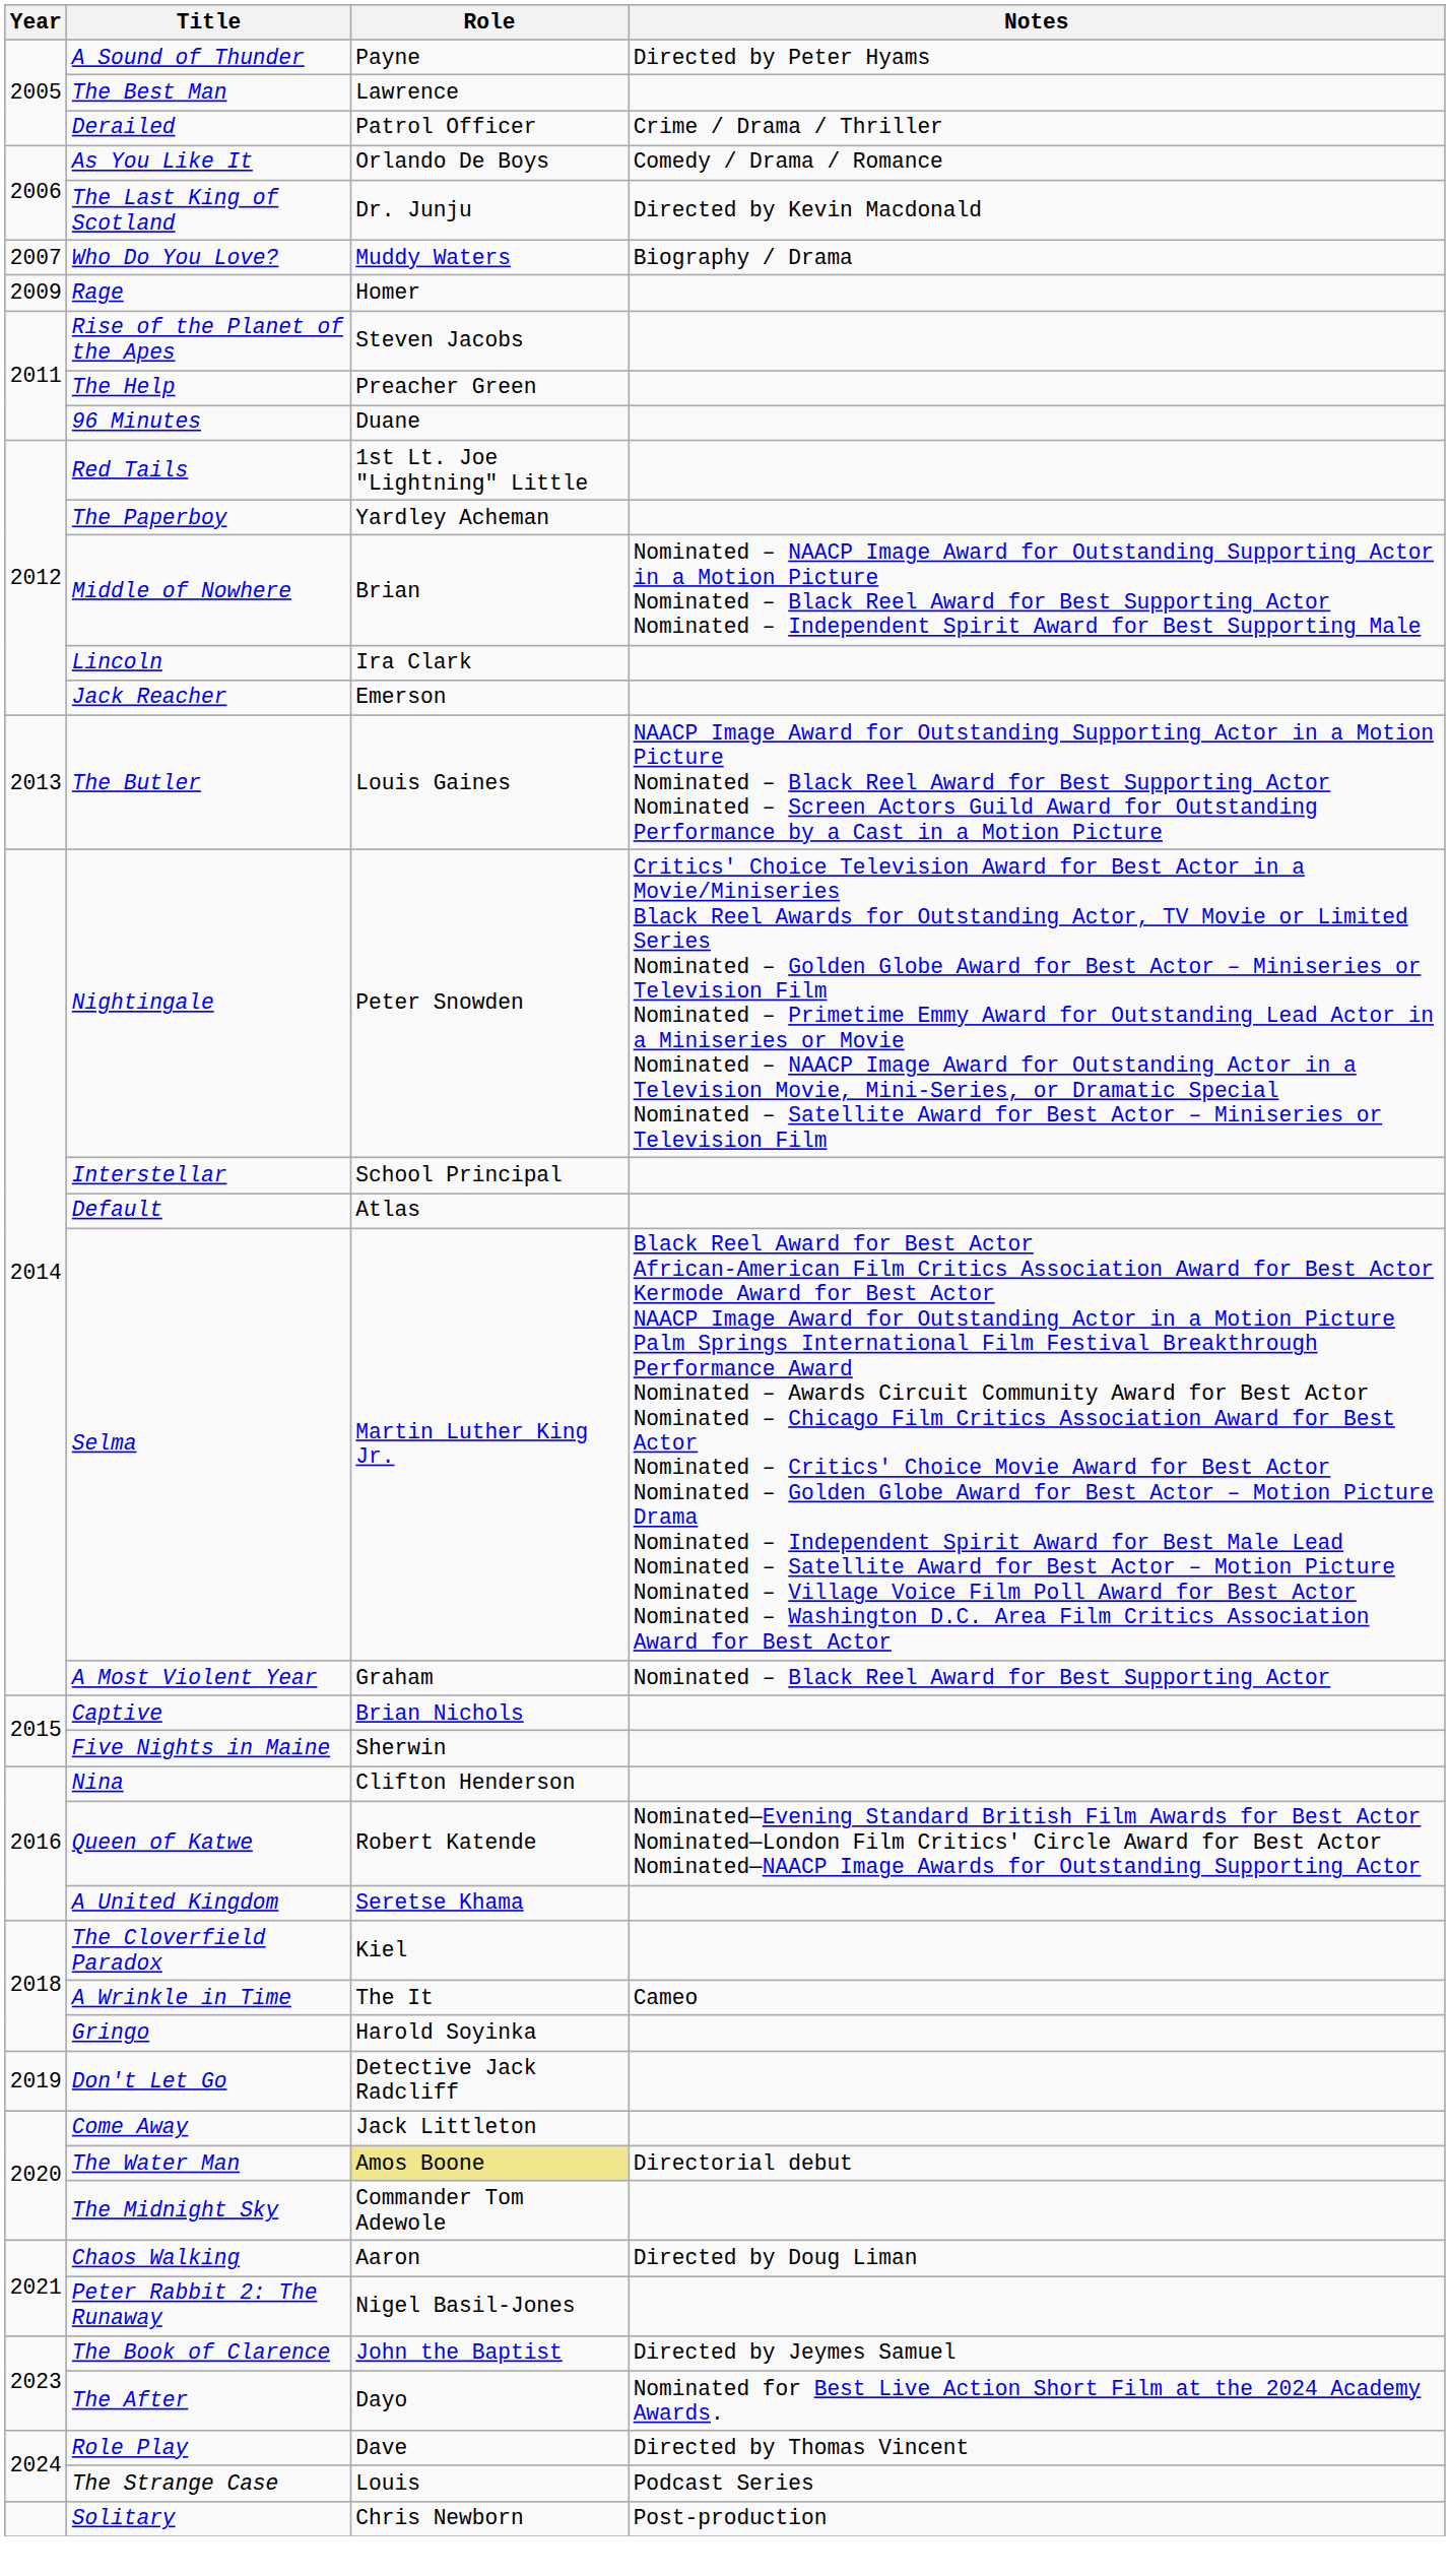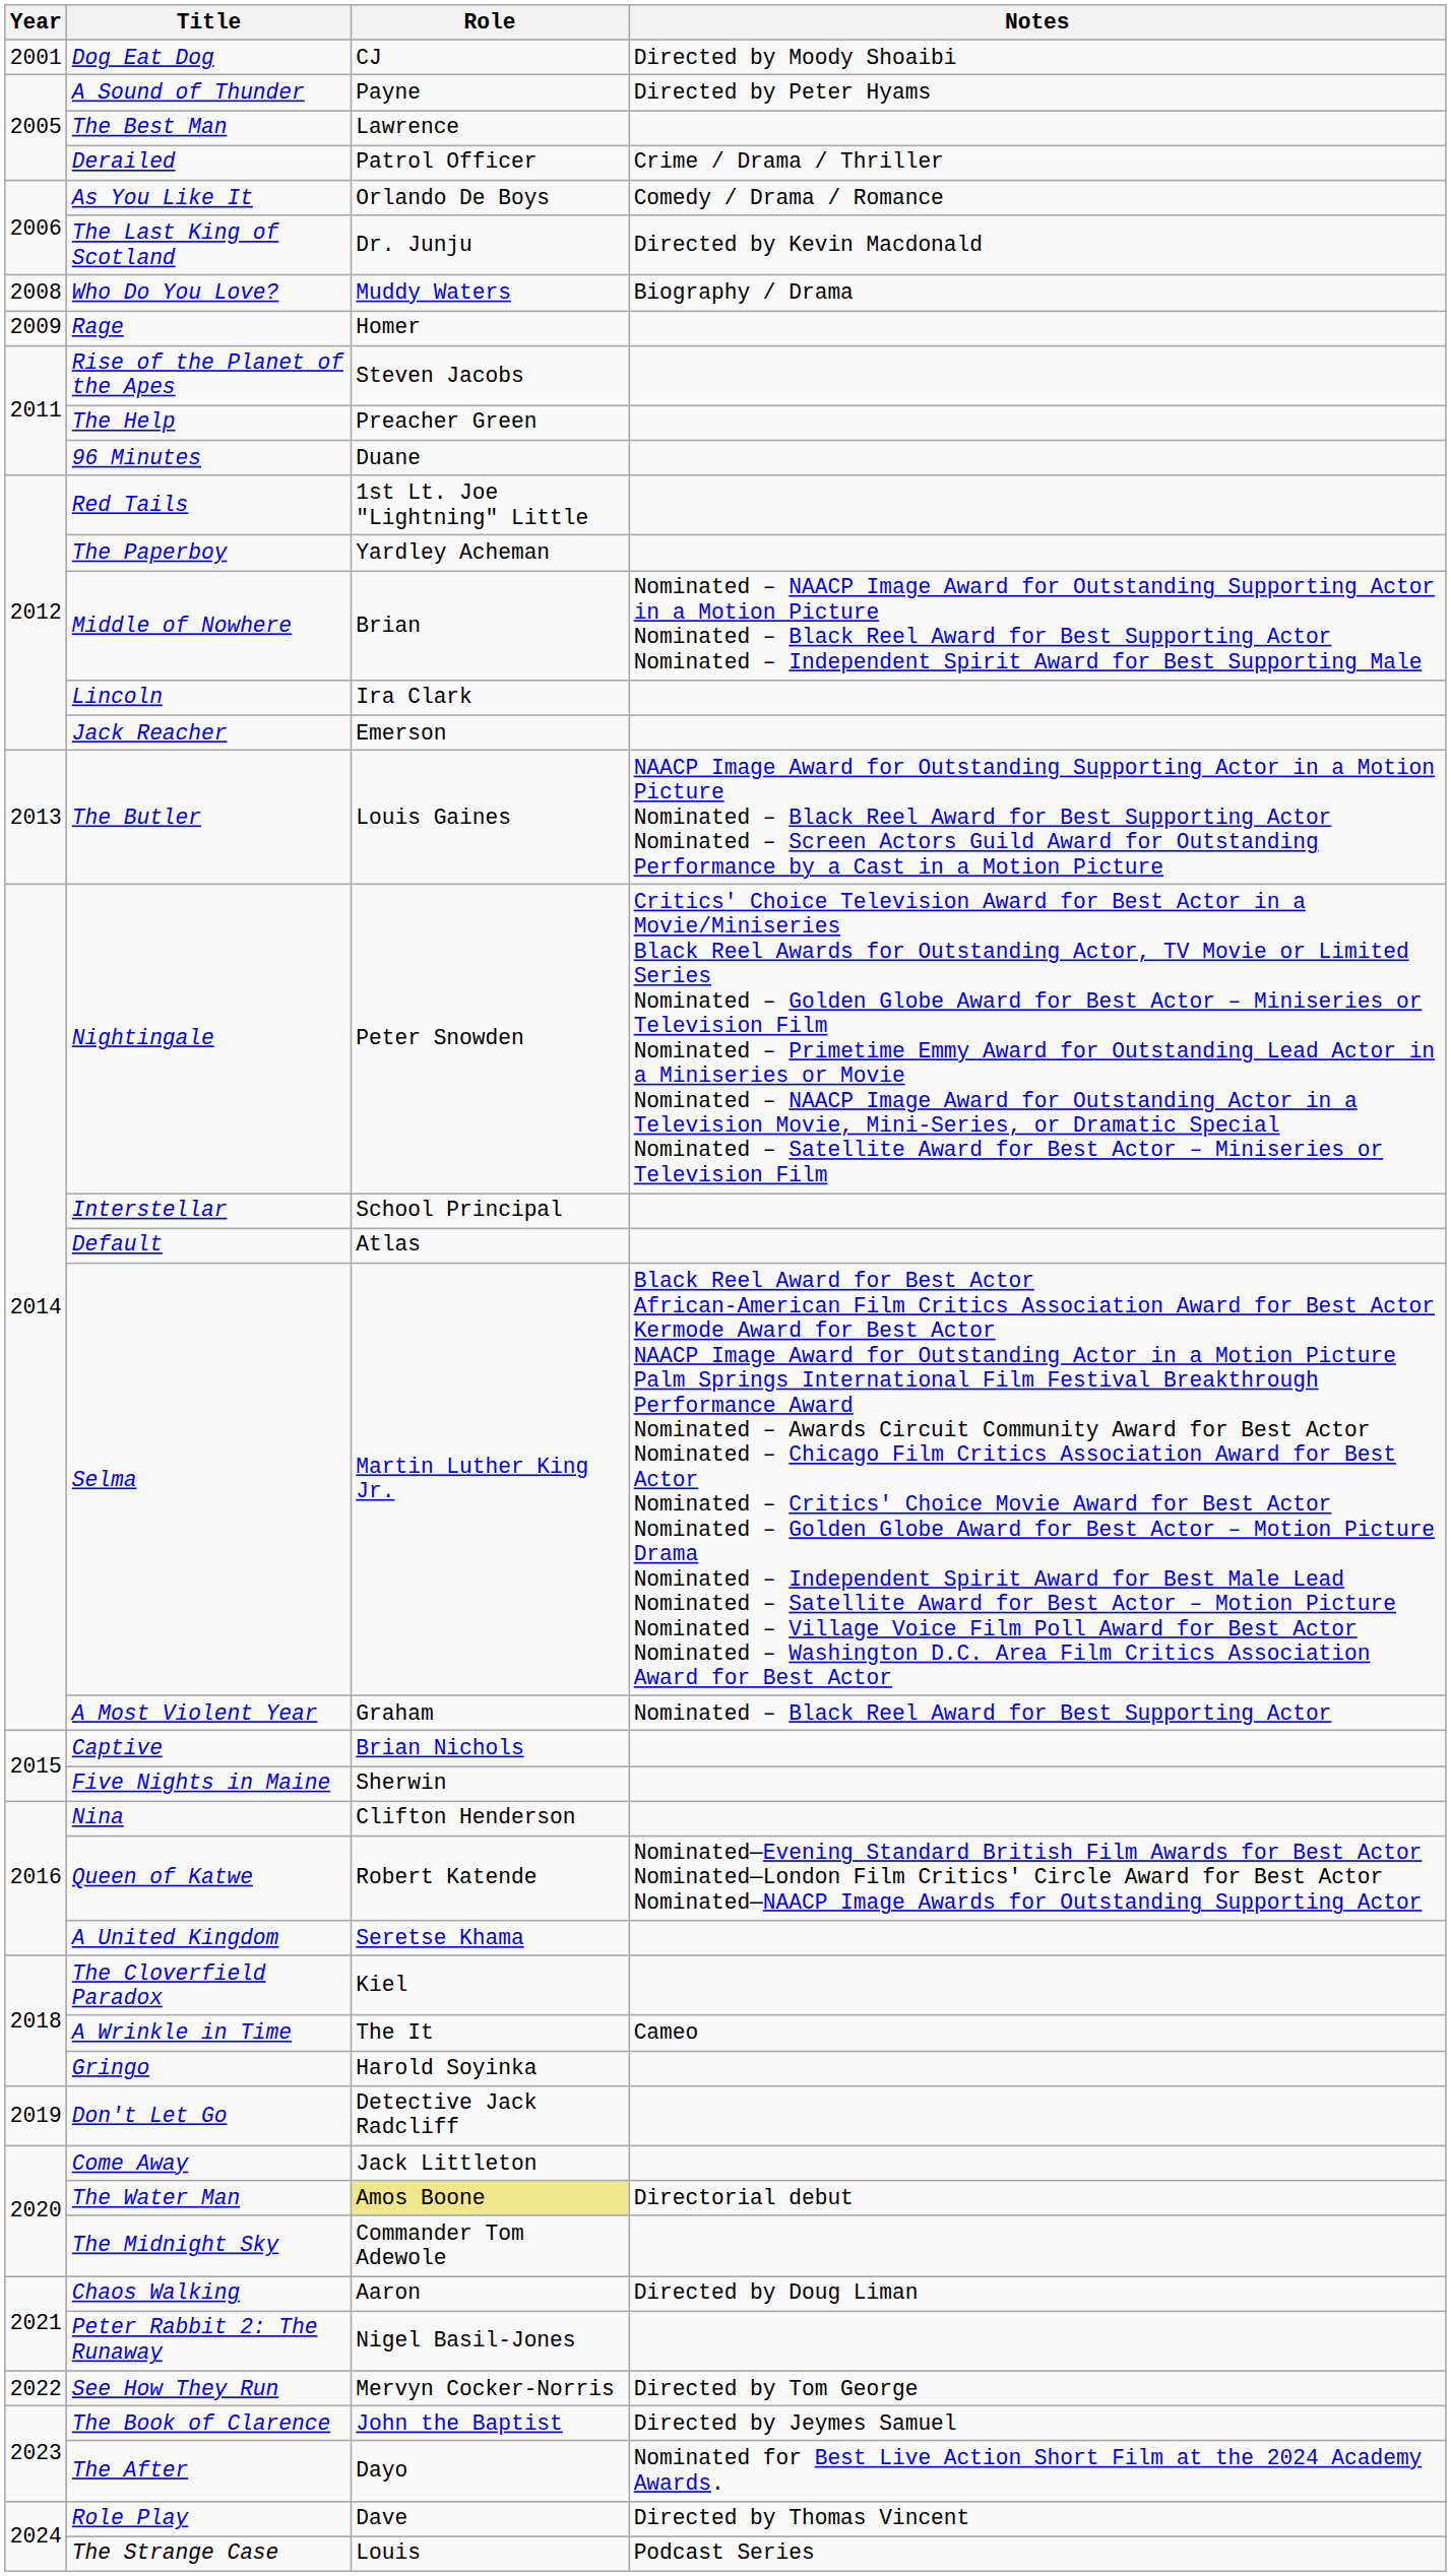 <table class="wikitable sortable">
 <tr>
 <th>Year</th>
 <th>Title</th>
 <th>Role</th>
 <th class="unsortable">Notes</th>
+</tr>
+<tr>
+<td>2001</td>
+<td><em><a href='#'>Dog Eat Dog</a></em></td>
+<td>CJ</td>
+<td>Directed by Moody Shoaibi</td>
 </tr>
 <tr>
 <td rowspan=3>2005</td>
 <td><em><a href='#'>A Sound of Thunder</a></em></td>
 <td>Payne</td>
 <td>Directed by Peter Hyams</td>
 </tr>
 <tr>
 <td><em><a href='#'>The Best Man</a></em></td>
 <td>Lawrence</td>
 <td></td>
 </tr>
 <tr>
 <td><em><a href='#'>Derailed</a></em></td>
 <td>Patrol Officer</td>
 <td>Crime / Drama / Thriller</td>
 </tr>
 <tr>
 <td rowspan=2>2006</td>
 <td><em><a href='#'>As You Like It</a></em></td>
 <td>Orlando De Boys</td>
 <td>Comedy / Drama / Romance</td>
 </tr>
 <tr>
 <td><em><a href='#'>The Last King of Scotland</a></em></td>
 <td>Dr. Junju</td>
 <td>Directed by Kevin Macdonald</td>
 </tr>
 <tr>
-<td>2007</td>
+<td>2008</td>
 <td><em><a href='#'>Who Do You Love?</a></em></td>
 <td><a href='#'>Muddy Waters</a></td>
 <td>Biography / Drama</td>
 </tr>
 <tr>
 <td>2009</td>
 <td><em><a href='#'>Rage</a></em></td>
 <td>Homer</td>
 <td></td>
 </tr>
 <tr>
 <td rowspan=3>2011</td>
 <td><em><a href='#'>Rise of the Planet of the Apes</a></em></td>
 <td>Steven Jacobs</td>
 <td></td>
 </tr>
 <tr>
 <td><em><a href='#'>The Help</a></em></td>
 <td>Preacher Green</td>
 <td></td>
 </tr>
 <tr>
 <td><em><a href='#'>96 Minutes</a></em></td>
 <td>Duane</td>
 <td></td>
 </tr>
 <tr>
 <td rowspan=5>2012</td>
 <td><em><a href='#'>Red Tails</a></em></td>
 <td>1st Lt. Joe "Lightning" Little</td>
 <td></td>
 </tr>
 <tr>
 <td><em><a href='#'>The Paperboy</a></em></td>
 <td>Yardley Acheman</td>
 <td></td>
 </tr>
 <tr>
 <td><em><a href='#'>Middle of Nowhere</a></em></td>
 <td>Brian</td>
 <td>Nominated – <a href='#'>NAACP Image Award for Outstanding Supporting Actor in a Motion Picture</a> <br> Nominated – <a href='#'>Black Reel Award for Best Supporting Actor</a> <br> Nominated – <a href='#'>Independent Spirit Award for Best Supporting Male</a></td>
 </tr>
 <tr>
 <td><em><a href='#'>Lincoln</a></em></td>
 <td>Ira Clark</td>
 <td></td>
 </tr>
 <tr>
 <td><em><a href='#'>Jack Reacher</a></em></td>
 <td>Emerson</td>
 <td></td>
 </tr>
 <tr>
 <td>2013</td>
 <td><em><a href='#'>The Butler</a></em></td>
 <td>Louis Gaines</td>
 <td><a href='#'>NAACP Image Award for Outstanding Supporting Actor in a Motion Picture</a> <br> Nominated – <a href='#'>Black Reel Award for Best Supporting Actor</a> <br> Nominated – <a href='#'>Screen Actors Guild Award for Outstanding Performance by a Cast in a Motion Picture</a></td>
 </tr>
 <tr>
 <td rowspan=5>2014</td>
 <td><em><a href='#'>Nightingale</a></em></td>
 <td>Peter Snowden</td>
 <td><a href='#'>Critics' Choice Television Award for Best Actor in a Movie/Miniseries</a> <br> <a href='#'>Black Reel Awards for Outstanding Actor, TV Movie or Limited Series</a> <br> Nominated – <a href='#'>Golden Globe Award for Best Actor – Miniseries or Television Film</a> <br> Nominated – <a href='#'>Primetime Emmy Award for Outstanding Lead Actor in a Miniseries or Movie</a> <br> Nominated – <a href='#'>NAACP Image Award for Outstanding Actor in a Television Movie, Mini-Series, or Dramatic Special</a> <br> Nominated – <a href='#'>Satellite Award for Best Actor – Miniseries or Television Film</a></td>
 </tr>
 <tr>
 <td><em><a href='#'>Interstellar</a></em></td>
 <td>School Principal</td>
 <td></td>
 </tr>
 <tr>
 <td><em><a href='#'>Default</a></em></td>
 <td>Atlas</td>
 <td></td>
 </tr>
 <tr>
 <td><em><a href='#'>Selma</a></em></td>
 <td><a href='#'>Martin Luther King Jr.</a></td>
 <td><a href='#'>Black Reel Award for Best Actor</a> <br> <a href='#'>African-American Film Critics Association Award for Best Actor</a> <br> <a href='#'>Kermode Award for Best Actor</a> <br> <a href='#'>NAACP Image Award for Outstanding Actor in a Motion Picture</a> <br> <a href='#'>Palm Springs International Film Festival Breakthrough Performance Award</a> <br> Nominated – Awards Circuit Community Award for Best Actor <br> Nominated – <a href='#'>Chicago Film Critics Association Award for Best Actor</a> <br> Nominated – <a href='#'>Critics' Choice Movie Award for Best Actor</a> <br> Nominated – <a href='#'>Golden Globe Award for Best Actor – Motion Picture Drama</a> <br> Nominated – <a href='#'>Independent Spirit Award for Best Male Lead</a> <br> Nominated – <a href='#'>Satellite Award for Best Actor – Motion Picture</a> <br> Nominated – <a href='#'>Village Voice Film Poll Award for Best Actor</a> <br> Nominated – <a href='#'>Washington D.C. Area Film Critics Association Award for Best Actor</a></td>
 </tr>
 <tr>
 <td><em><a href='#'>A Most Violent Year</a></em></td>
 <td>Graham</td>
 <td>Nominated – <a href='#'>Black Reel Award for Best Supporting Actor</a></td>
 </tr>
 <tr>
 <td rowspan=2>2015</td>
 <td><em><a href='#'>Captive</a></em></td>
 <td><a href='#'>Brian Nichols</a></td>
 <td></td>
 </tr>
 <tr>
 <td><em><a href='#'>Five Nights in Maine</a></em></td>
 <td>Sherwin</td>
 <td></td>
 </tr>
 <tr>
 <td rowspan=3>2016</td>
 <td><em><a href='#'>Nina</a></em></td>
 <td>Clifton Henderson</td>
 <td></td>
 </tr>
 <tr>
 <td><em><a href='#'>Queen of Katwe</a></em></td>
 <td>Robert Katende</td>
 <td>Nominated—<a href='#'>Evening Standard British Film Awards for Best Actor</a><br>Nominated—London Film Critics' Circle Award for Best Actor<br>Nominated—<a href='#'>NAACP Image Awards for Outstanding Supporting Actor</a></td>
 </tr>
 <tr>
 <td><em><a href='#'>A United Kingdom</a></em></td>
 <td><a href='#'>Seretse Khama</a></td>
 <td></td>
 </tr>
 <tr>
 <td rowspan="3">2018</td>
 <td><em><a href='#'>The Cloverfield Paradox</a></em></td>
 <td>Kiel</td>
 <td></td>
 </tr>
 <tr>
 <td><em><a href='#'>A Wrinkle in Time</a></em></td>
 <td>The It</td>
 <td>Cameo</td>
 </tr>
 <tr>
 <td><em><a href='#'>Gringo</a></em></td>
 <td>Harold Soyinka</td>
 <td></td>
 </tr>
 <tr>
 <td>2019</td>
 <td><em><a href='#'>Don't Let Go</a></em></td>
 <td>Detective Jack Radcliff</td>
 <td></td>
 </tr>
 <tr>
 <td rowspan="3">2020</td>
 <td><em><a href='#'>Come Away</a></em></td>
 <td>Jack Littleton</td>
 <td></td>
 </tr>
 <tr>
 <td><em><a href='#'>The Water Man</a></em></td>
 <td style="background: khaki;">Amos Boone</td>
 <td>Directorial debut</td>
 </tr>
 <tr>
 <td><em><a href='#'>The Midnight Sky</a></em></td>
 <td>Commander Tom Adewole</td>
 <td></td>
 </tr>
 <tr>
 <td rowspan=2>2021</td>
 <td><em><a href='#'>Chaos Walking</a></em></td>
 <td>Aaron</td>
 <td>Directed by Doug Liman</td>
 </tr>
 <tr>
 <td><em><a href='#'>Peter Rabbit 2: The Runaway</a></em></td>
 <td>Nigel Basil-Jones</td>
 <td></td>
 </tr>
 <tr>
+<td>2022</td>
+<td><em><a href='#'>See How They Run</a></em></td>
+<td>Mervyn Cocker-Norris</td>
+<td>Directed by Tom George</td>
+</tr>
+<tr>
 <td rowspan=2>2023</td>
 <td><em><a href='#'>The Book of Clarence</a></em></td>
 <td><a href='#'>John the Baptist</a></td>
 <td>Directed by Jeymes Samuel</td>
 </tr>
 <tr>
 <td><em><a href='#'>The After</a></em></td>
 <td>Dayo</td>
 <td>Nominated for <a href='#'>Best Live Action Short Film at the 2024 Academy Awards</a>.</td>
 </tr>
 <tr>
 <td rowspan="2">2024</td>
 <td><em><a href='#'>Role Play</a></em></td>
 <td>Dave</td>
 <td>Directed by Thomas Vincent</td>
 </tr>
 <tr>
 <td><em>The Strange Case</em></td>
 <td>Louis</td>
 <td>Podcast Series</td>
 </tr>
-<tr>
-<td></td>
-<td><em><a href='#'>Solitary</a></em></td>
-<td>Chris Newborn</td>
-<td>Post-production</td>
-</tr>
 </table>
